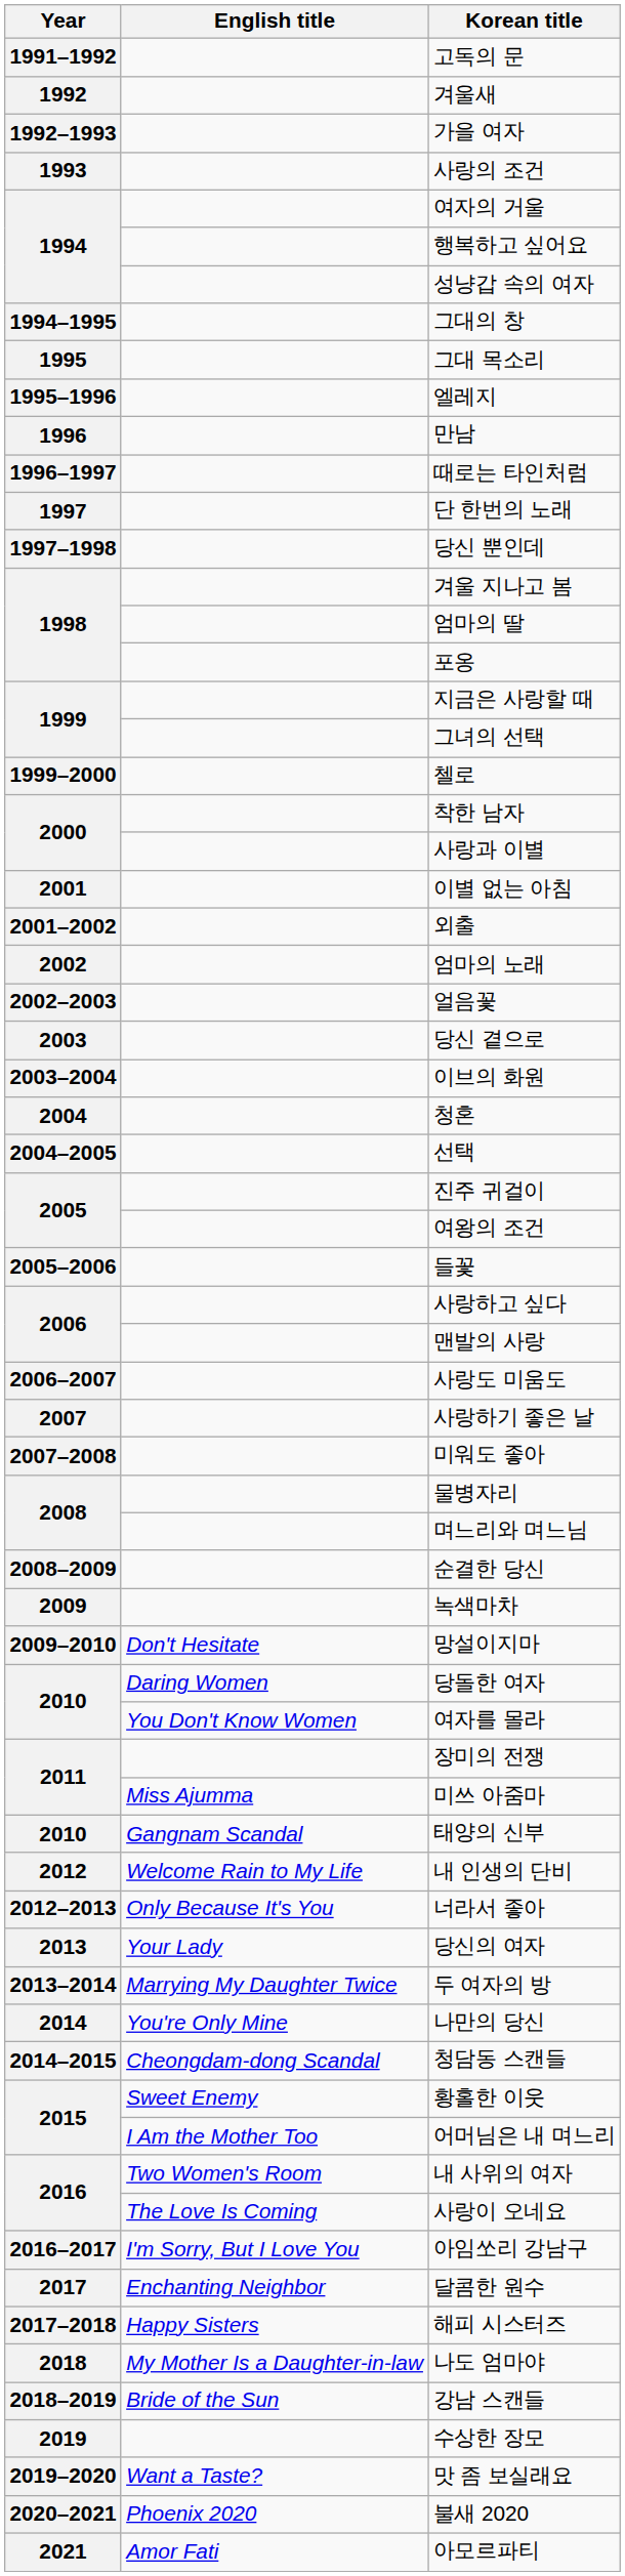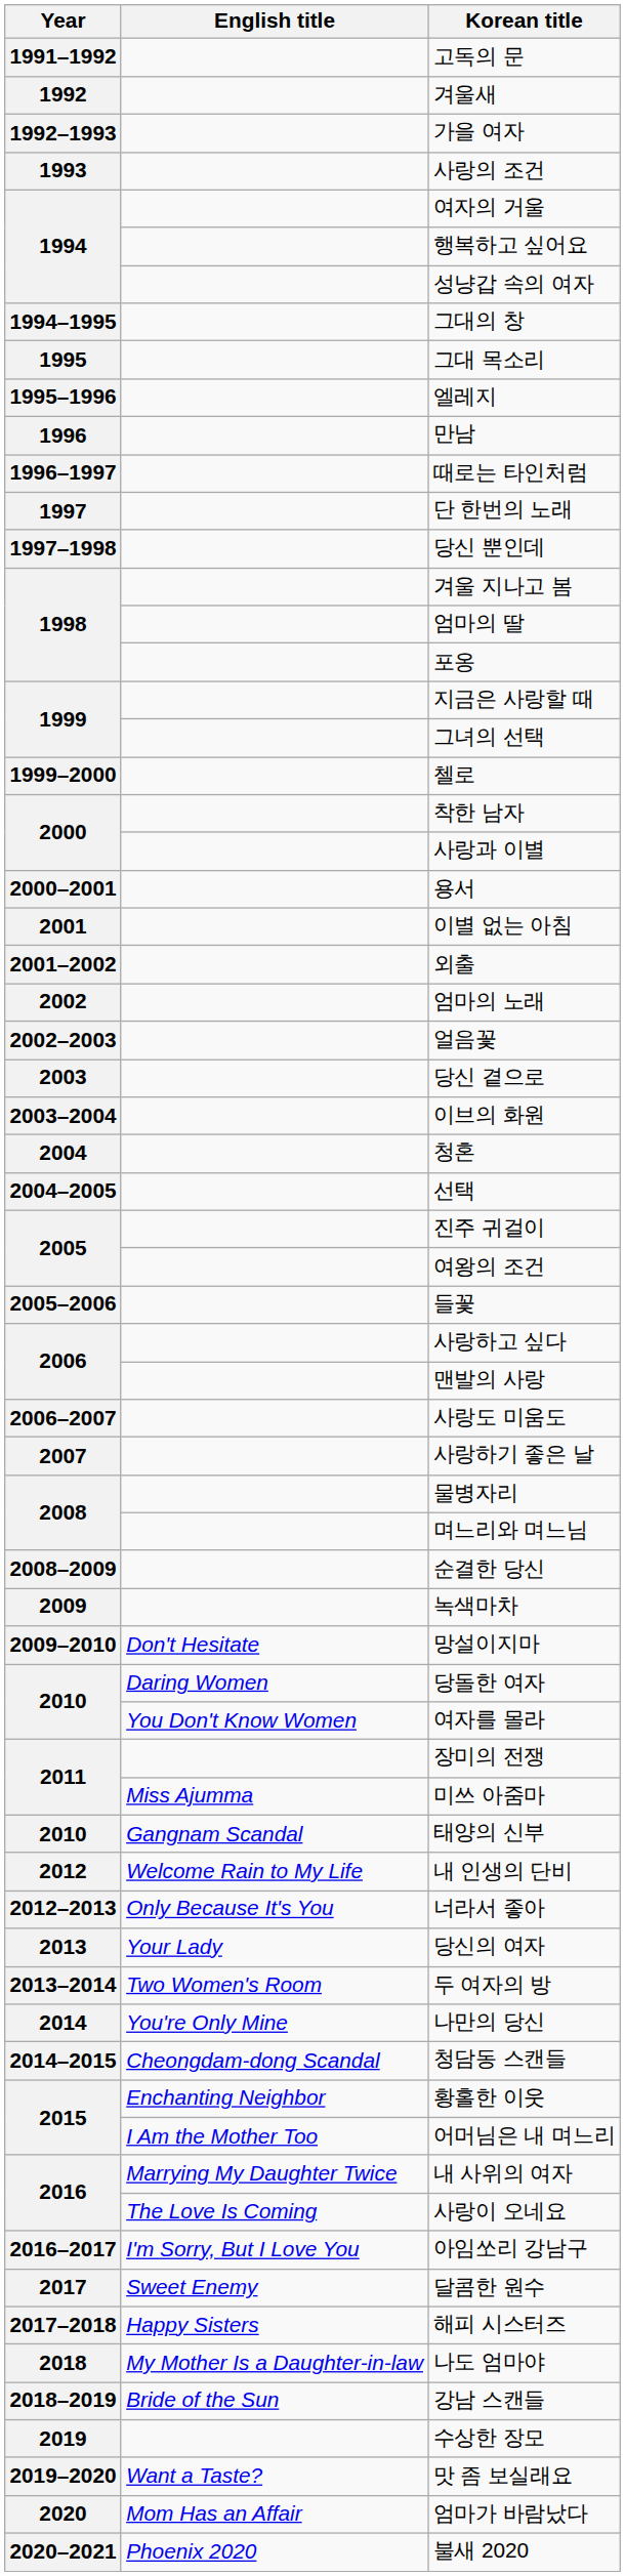 <table class="wikitable sortable plainrowheaders">
 <tr>
 <th scope="col">Year</th>
 <th scope="col">English title</th>
 <th scope="col">Korean title</th>
 </tr>
 <tr>
 <th scope="row">1991–1992</th>
 <td><em></em></td>
 <td>고독의 문</td>
 </tr>
 <tr>
 <th scope="row">1992</th>
 <td><em></em></td>
 <td>겨울새</td>
 </tr>
 <tr>
 <th scope="row">1992–1993</th>
 <td><em></em></td>
 <td>가을 여자</td>
 </tr>
 <tr>
 <th scope="row">1993</th>
 <td><em></em></td>
 <td>사랑의 조건</td>
 </tr>
 <tr>
 <th scope="row" rowspan=3>1994</th>
 <td><em></em></td>
 <td>여자의 거울</td>
 </tr>
 <tr>
 <td><em></em></td>
 <td>행복하고 싶어요</td>
 </tr>
 <tr>
 <td><em></em></td>
 <td>성냥갑 속의 여자</td>
 </tr>
 <tr>
 <th scope="row">1994–1995</th>
 <td><em></em></td>
 <td>그대의 창</td>
 </tr>
 <tr>
 <th scope="row">1995</th>
 <td><em></em></td>
 <td>그대 목소리</td>
 </tr>
 <tr>
 <th scope="row">1995–1996</th>
 <td><em></em></td>
 <td>엘레지</td>
 </tr>
 <tr>
 <th scope="row">1996</th>
 <td><em></em></td>
 <td>만남</td>
 </tr>
 <tr>
 <th scope="row">1996–1997</th>
 <td><em></em></td>
 <td>때로는 타인처럼</td>
 </tr>
 <tr>
 <th scope="row">1997</th>
 <td><em></em></td>
 <td>단 한번의 노래</td>
 </tr>
 <tr>
 <th scope="row">1997–1998</th>
 <td><em></em></td>
 <td>당신 뿐인데</td>
 </tr>
 <tr>
 <th scope="row" rowspan=3>1998</th>
 <td><em></em></td>
 <td>겨울 지나고 봄</td>
 </tr>
 <tr>
 <td><em></em></td>
 <td>엄마의 딸</td>
 </tr>
 <tr>
 <td><em></em></td>
 <td>포옹</td>
 </tr>
 <tr>
 <th scope="row" rowspan=2>1999</th>
 <td><em></em></td>
 <td>지금은 사랑할 때</td>
 </tr>
 <tr>
 <td><em></em></td>
 <td>그녀의 선택</td>
 </tr>
 <tr>
 <th scope="row">1999–2000</th>
 <td><em></em></td>
 <td>첼로</td>
 </tr>
 <tr>
 <th scope="row" rowspan=2>2000</th>
 <td><em></em></td>
 <td>착한 남자</td>
 </tr>
 <tr>
 <td><em></em></td>
 <td>사랑과 이별</td>
 </tr>
 <tr>
+<th scope="row">2000–2001</th>
+<td><em></em></td>
+<td>용서</td>
+</tr>
+<tr>
 <th scope="row">2001</th>
 <td><em></em></td>
 <td>이별 없는 아침</td>
 </tr>
 <tr>
 <th scope="row">2001–2002</th>
 <td><em></em></td>
 <td>외출</td>
 </tr>
 <tr>
 <th scope="row">2002</th>
 <td><em></em></td>
 <td>엄마의 노래</td>
 </tr>
 <tr>
 <th scope="row">2002–2003</th>
 <td><em></em></td>
 <td>얼음꽃</td>
 </tr>
 <tr>
 <th scope="row">2003</th>
 <td><em></em></td>
 <td>당신 곁으로</td>
 </tr>
 <tr>
 <th scope="row">2003–2004</th>
 <td><em></em></td>
 <td>이브의 화원</td>
 </tr>
 <tr>
 <th scope="row">2004</th>
 <td><em></em></td>
 <td>청혼</td>
 </tr>
 <tr>
 <th scope="row">2004–2005</th>
 <td><em></em></td>
 <td>선택</td>
 </tr>
 <tr>
 <th scope="row" rowspan=2>2005</th>
 <td><em></em></td>
 <td>진주 귀걸이</td>
 </tr>
 <tr>
 <td><em></em></td>
 <td>여왕의 조건</td>
 </tr>
 <tr>
 <th scope="row">2005–2006</th>
 <td><em></em></td>
 <td>들꽃</td>
 </tr>
 <tr>
 <th scope="row" rowspan=2>2006</th>
 <td><em></em></td>
 <td>사랑하고 싶다</td>
 </tr>
 <tr>
 <td><em></em></td>
 <td>맨발의 사랑</td>
 </tr>
 <tr>
 <th scope="row">2006–2007</th>
 <td><em></em></td>
 <td>사랑도 미움도</td>
 </tr>
 <tr>
 <th scope="row">2007</th>
 <td><em></em></td>
 <td>사랑하기 좋은 날</td>
 </tr>
 <tr>
-<th scope="row">2007–2008</th>
-<td><em></em></td>
-<td>미워도 좋아</td>
-</tr>
-<tr>
 <th scope="row" rowspan=2>2008</th>
 <td><em></em></td>
 <td>물병자리</td>
 </tr>
 <tr>
 <td><em></em></td>
 <td>며느리와 며느님</td>
 </tr>
 <tr>
 <th scope="row">2008–2009</th>
 <td><em></em></td>
 <td>순결한 당신</td>
 </tr>
 <tr>
 <th scope="row">2009</th>
 <td><em></em></td>
 <td>녹색마차</td>
 </tr>
 <tr>
 <th scope="row">2009–2010</th>
 <td><em><a href='#'>Don't Hesitate</a></em></td>
 <td>망설이지마</td>
 </tr>
 <tr>
 <th scope="row" rowspan=2>2010</th>
 <td><em><a href='#'>Daring Women</a></em></td>
 <td>당돌한 여자</td>
 </tr>
 <tr>
 <td><em><a href='#'>You Don't Know Women</a></em></td>
 <td>여자를 몰라</td>
 </tr>
 <tr>
 <th scope="row" rowspan=2>2011</th>
 <td><em></em></td>
 <td>장미의 전쟁</td>
 </tr>
 <tr>
 <td><em><a href='#'>Miss Ajumma</a></em></td>
 <td>미쓰 아줌마</td>
 </tr>
 <tr>
 <th scope="row">2010</th>
 <td><em><a href='#'>Gangnam Scandal</a></em></td>
 <td>태양의 신부</td>
 </tr>
 <tr>
 <th scope="row">2012</th>
 <td><em><a href='#'>Welcome Rain to My Life</a></em></td>
 <td>내 인생의 단비</td>
 </tr>
 <tr>
 <th scope="row">2012–2013</th>
 <td><em><a href='#'>Only Because It's You</a></em></td>
 <td>너라서 좋아</td>
 </tr>
 <tr>
 <th scope="row">2013</th>
 <td><em><a href='#'>Your Lady</a></em></td>
 <td>당신의 여자</td>
 </tr>
 <tr>
 <th scope="row">2013–2014</th>
-<td><em><a href='#'>Marrying My Daughter Twice</a></em></td>
+<td><em><a href='#'>Two Women's Room</a></em></td>
 <td>두 여자의 방</td>
 </tr>
 <tr>
 <th scope="row">2014</th>
 <td><em><a href='#'>You're Only Mine</a></em></td>
 <td>나만의 당신</td>
 </tr>
 <tr>
 <th scope="row">2014–2015</th>
 <td><em><a href='#'>Cheongdam-dong Scandal</a></em></td>
 <td>청담동 스캔들</td>
 </tr>
 <tr>
 <th scope="row" rowspan=2>2015</th>
-<td><em><a href='#'>Sweet Enemy</a></em></td>
+<td><em><a href='#'>Enchanting Neighbor</a></em></td>
 <td>황홀한 이웃</td>
 </tr>
 <tr>
 <td><em><a href='#'>I Am the Mother Too</a></em></td>
 <td>어머님은 내 며느리</td>
 </tr>
 <tr>
 <th scope="row" rowspan=2>2016</th>
-<td><em><a href='#'>Two Women's Room</a></em></td>
+<td><em><a href='#'>Marrying My Daughter Twice</a></em></td>
 <td>내 사위의 여자</td>
 </tr>
 <tr>
 <td><em><a href='#'>The Love Is Coming</a></em></td>
 <td>사랑이 오네요</td>
 </tr>
 <tr>
 <th scope="row">2016–2017</th>
 <td><em><a href='#'>I'm Sorry, But I Love You</a></em></td>
 <td>아임쏘리 강남구</td>
 </tr>
 <tr>
 <th scope="row">2017</th>
-<td><em><a href='#'>Enchanting Neighbor</a></em></td>
+<td><em><a href='#'>Sweet Enemy</a></em></td>
 <td>달콤한 원수</td>
 </tr>
 <tr>
 <th scope="row">2017–2018</th>
 <td><em><a href='#'>Happy Sisters</a></em></td>
 <td>해피 시스터즈</td>
 </tr>
 <tr>
 <th scope="row">2018</th>
 <td><em><a href='#'>My Mother Is a Daughter-in-law</a></em></td>
 <td>나도 엄마야</td>
 </tr>
 <tr>
 <th scope="row">2018–2019</th>
 <td><em><a href='#'>Bride of the Sun</a></em></td>
 <td>강남 스캔들</td>
 </tr>
 <tr>
 <th scope="row">2019</th>
 <td><em></em></td>
 <td>수상한 장모</td>
 </tr>
 <tr>
 <th scope="row">2019–2020</th>
 <td><em><a href='#'>Want a Taste?</a></em></td>
 <td>맛 좀 보실래요</td>
 </tr>
 <tr>
+<th scope="row">2020</th>
+<td><em><a href='#'>Mom Has an Affair</a></em></td>
+<td>엄마가 바람났다</td>
+</tr>
+<tr>
 <th scope="row">2020–2021</th>
 <td><em><a href='#'>Phoenix 2020</a></em></td>
 <td>불새 2020</td>
 </tr>
 <tr>
-<th scope="row">2021</th>
-<td><a href='#'><em>Amor Fati</em></a></td>
-<td>아모르파티</td>
-</tr>
-<tr>
 </tr>
 </table>
